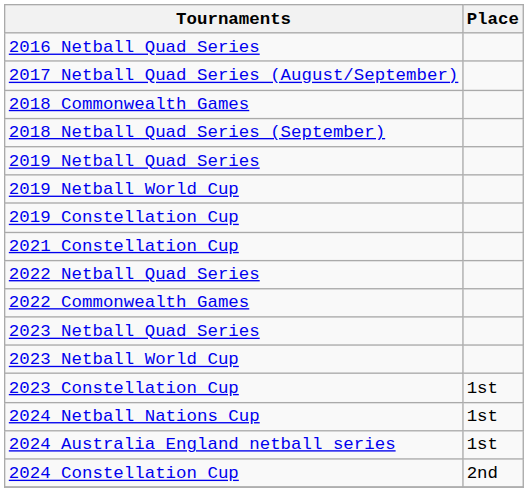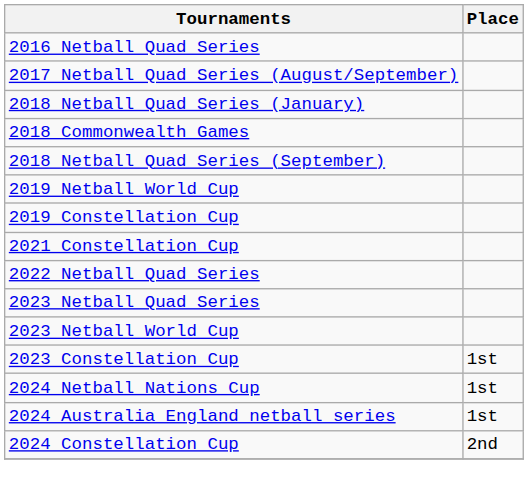 <table class="wikitable collapsible">
 <tr>
 <th>Tournaments</th>
 <th>Place</th>
 </tr>
 <tr>
 <td><a href='#'>2016 Netball Quad Series</a></td>
 <td></td>
 </tr>
 <tr>
 <td><a href='#'>2017 Netball Quad Series (August/September)</a></td>
 <td></td>
 </tr>
 <tr>
+<td><a href='#'>2018 Netball Quad Series (January)</a></td>
+<td></td>
+</tr>
+<tr>
 <td><a href='#'>2018 Commonwealth Games</a></td>
 <td></td>
 </tr>
 <tr>
 <td><a href='#'>2018 Netball Quad Series (September)</a></td>
-<td></td>
-</tr>
-<tr>
-<td><a href='#'>2019 Netball Quad Series</a></td>
 <td></td>
 </tr>
 <tr>
 <td><a href='#'>2019 Netball World Cup</a></td>
 <td></td>
 </tr>
 <tr>
 <td><a href='#'>2019 Constellation Cup</a></td>
 <td></td>
 </tr>
 <tr>
 <td><a href='#'>2021 Constellation Cup</a></td>
 <td></td>
 </tr>
 <tr>
 <td><a href='#'>2022 Netball Quad Series</a></td>
-<td></td>
-</tr>
-<tr>
-<td><a href='#'>2022 Commonwealth Games</a></td>
 <td></td>
 </tr>
 <tr>
 <td><a href='#'>2023 Netball Quad Series</a></td>
 <td></td>
 </tr>
 <tr>
 <td><a href='#'>2023 Netball World Cup</a></td>
 <td></td>
 </tr>
 <tr>
 <td><a href='#'>2023 Constellation Cup</a></td>
 <td>1st</td>
 </tr>
 <tr>
 <td><a href='#'>2024 Netball Nations Cup</a></td>
 <td>1st</td>
 </tr>
 <tr>
 <td><a href='#'>2024 Australia England netball series</a></td>
 <td>1st</td>
 </tr>
 <tr>
 <td><a href='#'>2024 Constellation Cup</a></td>
 <td>2nd</td>
 </tr>
 <tr>
 </tr>
 </table>
